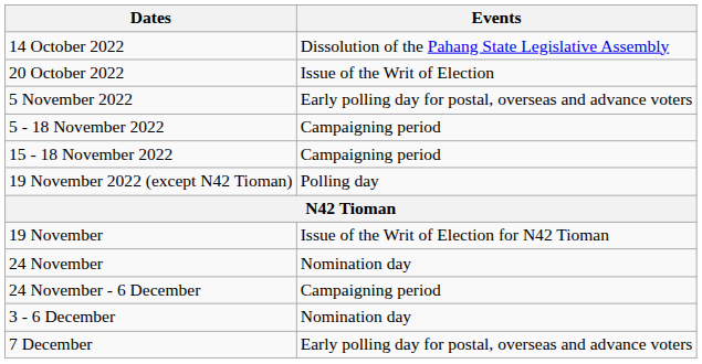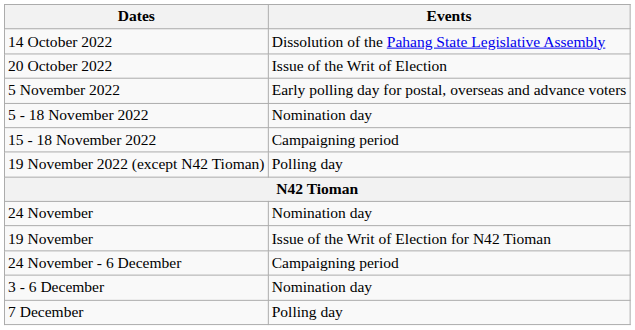 <table class="wikitable">
 <tr>
 <th>Dates</th>
 <th>Events</th>
 </tr>
 <tr>
 <td>14 October 2022</td>
 <td>Dissolution of the <a href='#'>Pahang State Legislative Assembly</a></td>
 </tr>
 <tr>
 <td>20 October 2022</td>
 <td>Issue of the Writ of Election</td>
 </tr>
 <tr>
 <td>5 November 2022</td>
 <td>Early polling day for postal, overseas and advance voters</td>
 </tr>
 <tr>
 <td>5 - 18 November 2022</td>
-<td>Campaigning period</td>
+<td>Nomination day</td>
 </tr>
 <tr>
 <td>15 - 18 November 2022</td>
 <td>Campaigning period</td>
 </tr>
 <tr>
 <td>19 November 2022 (except N42 Tioman)</td>
 <td>Polling day</td>
 </tr>
 <tr>
 <th colspan="2">N42 Tioman </th>
 </tr>
 <tr>
+<td>24 November</td>
+<td>Nomination day</td>
+</tr>
+<tr>
 <td>19 November</td>
 <td>Issue of the Writ of Election for N42 Tioman</td>
-</tr>
-<tr>
-<td>24 November</td>
-<td>Nomination day</td>
 </tr>
 <tr>
 <td>24 November - 6 December</td>
 <td>Campaigning period</td>
 </tr>
 <tr>
 <td>3 - 6 December</td>
 <td>Nomination day</td>
 </tr>
 <tr>
 <td>7 December</td>
-<td>Early polling day for postal, overseas and advance voters</td>
+<td>Polling day</td>
 </tr>
 </table>
